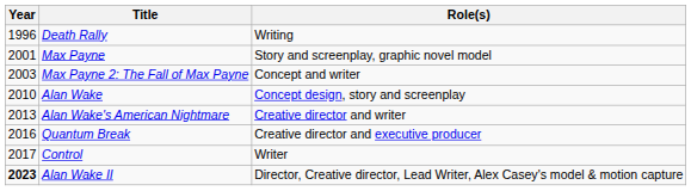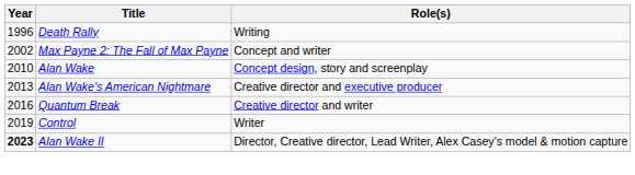 <table class="wikitable sortable">
 <tr>
 <th>Year</th>
 <th>Title</th>
 <th>Role(s)</th>
 </tr>
 <tr>
 <td>1996</td>
 <td><em><a href='#'>Death Rally</a></em></td>
 <td>Writing</td>
 </tr>
 <tr>
-<td>2001</td>
-<td><em><a href='#'>Max Payne</a></em></td>
-<td>Story and screenplay, graphic novel model</td>
-</tr>
-<tr>
-<td>2003</td>
+<td>2002</td>
 <td><em><a href='#'>Max Payne 2: The Fall of Max Payne</a></em></td>
 <td>Concept and writer</td>
 </tr>
 <tr>
 <td>2010</td>
 <td><em><a href='#'>Alan Wake</a></em></td>
 <td><a href='#'>Concept design</a>, story and screenplay</td>
 </tr>
 <tr>
 <td>2013</td>
 <td><em><a href='#'>Alan Wake's American Nightmare</a></em></td>
-<td><a href='#'>Creative director</a> and writer</td>
+<td>Creative director and <a href='#'>executive producer</a></td>
 </tr>
 <tr>
 <td>2016</td>
 <td><em><a href='#'>Quantum Break</a></em></td>
-<td>Creative director and <a href='#'>executive producer</a></td>
+<td><a href='#'>Creative director</a> and writer</td>
 </tr>
 <tr>
-<td>2017</td>
+<td>2019</td>
 <td><em><a href='#'>Control</a></em></td>
 <td>Writer</td>
 </tr>
 <tr>
 <td><strong>2023</strong></td>
 <td><em><a href='#'>Alan Wake II</a></em></td>
 <td>Director, Creative director, Lead Writer, Alex Casey's model & motion capture</td>
 </tr>
 </table>
